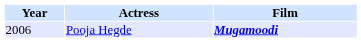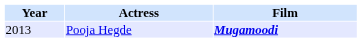 <table cellspacing="1" cellpadding="1" border="0" width="50%">
 <tr bgcolor="#d1e4fd">
 <th>Year</th>
 <th>Actress</th>
 <th>Film</th>
 </tr>
 <tr bgcolor="#e4e8ff">
-<td>2006</td>
+<td>2013</td>
 <td><a href='#'>Pooja Hegde</a></td>
 <td><strong><em><a href='#'>Mugamoodi</a></em></strong></td>
 </tr>
 </table>
